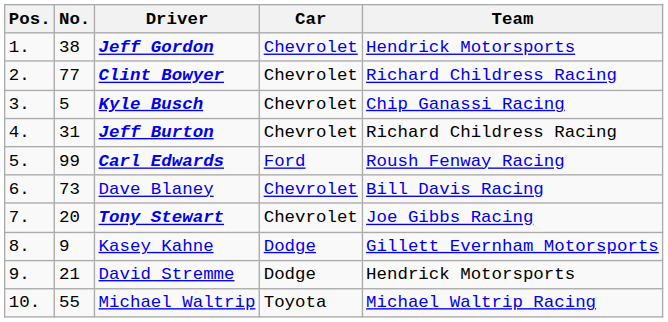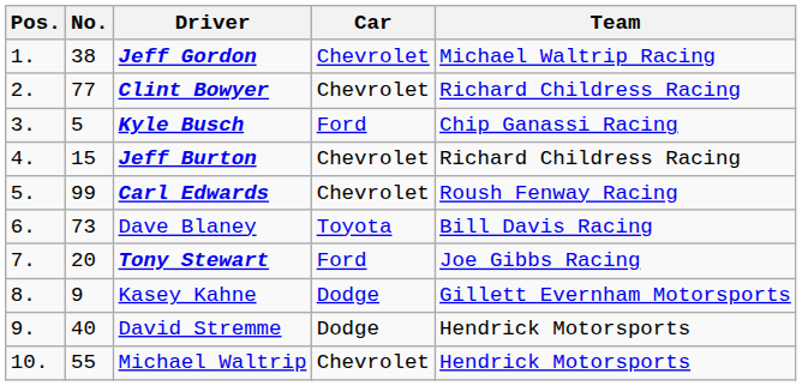 <table class="wikitable">
 <tr>
 <th>Pos.</th>
 <th>No.</th>
 <th>Driver</th>
 <th>Car</th>
 <th>Team</th>
 </tr>
 <tr>
 <td>1.</td>
 <td>38</td>
 <td><strong><em><a href='#'>Jeff Gordon</a></em></strong></td>
 <td><a href='#'>Chevrolet</a></td>
-<td><a href='#'>Hendrick Motorsports</a></td>
+<td><a href='#'>Michael Waltrip Racing</a></td>
 </tr>
 <tr>
 <td>2.</td>
 <td>77</td>
 <td><strong><em><a href='#'>Clint Bowyer</a></em></strong></td>
 <td>Chevrolet</td>
 <td><a href='#'>Richard Childress Racing</a></td>
 </tr>
 <tr>
 <td>3.</td>
 <td>5</td>
 <td><strong><em><a href='#'>Kyle Busch</a></em></strong></td>
-<td>Chevrolet</td>
+<td><a href='#'>Ford</a></td>
 <td><a href='#'>Chip Ganassi Racing</a></td>
 </tr>
 <tr>
 <td>4.</td>
-<td>31</td>
+<td>15</td>
 <td><strong><em><a href='#'>Jeff Burton</a></em></strong></td>
 <td>Chevrolet</td>
 <td>Richard Childress Racing</td>
 </tr>
 <tr>
 <td>5.</td>
 <td>99</td>
 <td><strong><em><a href='#'>Carl Edwards</a></em></strong></td>
-<td><a href='#'>Ford</a></td>
+<td>Chevrolet</td>
 <td><a href='#'>Roush Fenway Racing</a></td>
 </tr>
 <tr>
 <td>6.</td>
 <td>73</td>
 <td><a href='#'>Dave Blaney</a></td>
-<td><a href='#'>Chevrolet</a></td>
+<td><a href='#'>Toyota</a></td>
 <td><a href='#'>Bill Davis Racing</a></td>
 </tr>
 <tr>
 <td>7.</td>
 <td>20</td>
 <td><strong><em><a href='#'>Tony Stewart</a></em></strong></td>
-<td>Chevrolet</td>
+<td><a href='#'>Ford</a></td>
 <td><a href='#'>Joe Gibbs Racing</a></td>
 </tr>
 <tr>
 <td>8.</td>
 <td>9</td>
 <td><a href='#'>Kasey Kahne</a></td>
 <td><a href='#'>Dodge</a></td>
 <td><a href='#'>Gillett Evernham Motorsports</a></td>
 </tr>
 <tr>
 <td>9.</td>
-<td>21</td>
+<td>40</td>
 <td><a href='#'>David Stremme</a></td>
 <td>Dodge</td>
 <td>Hendrick Motorsports</td>
 </tr>
 <tr>
 <td>10.</td>
 <td>55</td>
 <td><a href='#'>Michael Waltrip</a></td>
-<td>Toyota</td>
-<td><a href='#'>Michael Waltrip Racing</a></td>
+<td>Chevrolet</td>
+<td><a href='#'>Hendrick Motorsports</a></td>
 </tr>
 </table>
